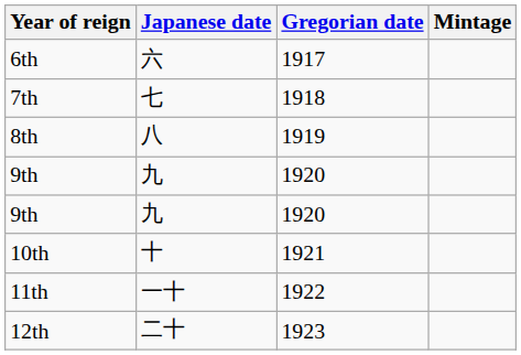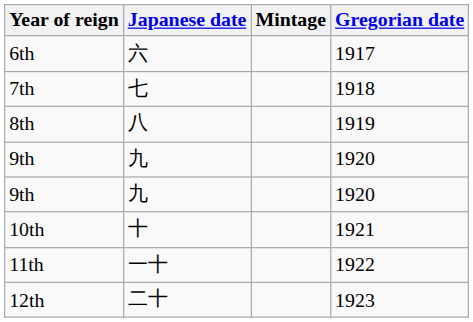 <table class="wikitable sortable">
 <tr>
 <th>Year of reign</th>
 <th class="unsortable"><a href='#'>Japanese date</a></th>
+<th>Mintage</th>
 <th><a href='#'>Gregorian date</a></th>
-<th>Mintage</th>
 </tr>
 <tr>
 <td>6th</td>
 <td>六</td>
+<td></td>
 <td>1917</td>
-<td></td>
 </tr>
 <tr>
 <td>7th</td>
 <td>七</td>
+<td></td>
 <td>1918</td>
-<td></td>
 </tr>
 <tr>
 <td>8th</td>
 <td>八</td>
+<td></td>
 <td>1919</td>
-<td></td>
 </tr>
 <tr>
 <td>9th</td>
 <td>九</td>
+<td></td>
 <td>1920</td>
-<td></td>
 </tr>
 <tr>
 <td>9th</td>
 <td>九</td>
+<td></td>
 <td>1920 </td>
-<td></td>
 </tr>
 <tr>
 <td>10th</td>
 <td>十</td>
+<td></td>
 <td>1921</td>
-<td></td>
 </tr>
 <tr>
 <td>11th</td>
 <td>一十</td>
+<td></td>
 <td>1922</td>
-<td></td>
 </tr>
 <tr>
 <td>12th</td>
 <td>二十</td>
+<td></td>
 <td>1923</td>
-<td></td>
 </tr>
 </table>
